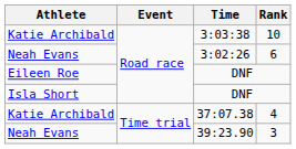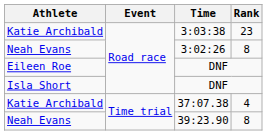 <table class=wikitable style="font-size:90%;">
 <tr>
 <th>Athlete</th>
 <th>Event</th>
 <th>Time</th>
 <th>Rank</th>
 </tr>
 <tr align=center>
 <td align=left><a href='#'>Katie Archibald</a></td>
 <td style="text-align:left;" rowspan="4"><a href='#'>Road race</a></td>
 <td>3:03:38</td>
-<td>10</td>
+<td>23</td>
 </tr>
 <tr align=center>
 <td align=left><a href='#'>Neah Evans</a></td>
 <td>3:02:26</td>
-<td>6</td>
+<td>8</td>
 </tr>
 <tr align=center>
 <td align=left><a href='#'>Eileen Roe</a></td>
 <td colspan=2>DNF</td>
 </tr>
 <tr align=center>
 <td align=left><a href='#'>Isla Short</a></td>
 <td colspan=2>DNF</td>
 </tr>
 <tr align=center>
 <td align=left><a href='#'>Katie Archibald</a></td>
 <td style="text-align:left;" rowspan="2"><a href='#'>Time trial</a></td>
 <td>37:07.38</td>
 <td>4</td>
 </tr>
 <tr align=center>
 <td align=left><a href='#'>Neah Evans</a></td>
 <td>39:23.90</td>
-<td>3</td>
+<td>8</td>
 </tr>
 </table>
